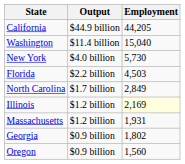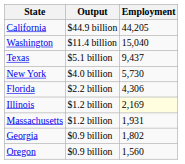 <table class="wikitable">
 <tr>
 <th>State</th>
 <th>Output</th>
 <th>Employment</th>
 </tr>
 <tr>
 <td><a href='#'>California</a></td>
 <td>$44.9 billion</td>
 <td>44,205</td>
 </tr>
 <tr>
 <td><a href='#'>Washington</a></td>
 <td>$11.4 billion</td>
 <td>15,040</td>
 </tr>
 <tr>
+<td><a href='#'>Texas</a></td>
+<td>$5.1 billion</td>
+<td>9,437</td>
+</tr>
+<tr>
 <td><a href='#'>New York</a></td>
 <td>$4.0 billion</td>
 <td>5,730</td>
 </tr>
 <tr>
 <td><a href='#'>Florida</a></td>
 <td>$2.2 billion</td>
-<td>4,503</td>
-</tr>
-<tr>
-<td><a href='#'>North Carolina</a></td>
-<td>$1.7 billion</td>
-<td>2,849</td>
+<td>4,306</td>
 </tr>
 <tr>
 <td><a href='#'>Illinois</a></td>
 <td>$1.2 billion</td>
 <td style="background: lightyellow;">2,169</td>
 </tr>
 <tr>
 <td><a href='#'>Massachusetts</a></td>
 <td>$1.2 billion</td>
 <td>1,931</td>
 </tr>
 <tr>
 <td><a href='#'>Georgia</a></td>
 <td>$0.9 billion</td>
 <td>1,802</td>
 </tr>
 <tr>
 <td><a href='#'>Oregon</a></td>
 <td>$0.9 billion</td>
 <td>1,560</td>
 </tr>
 </table>
